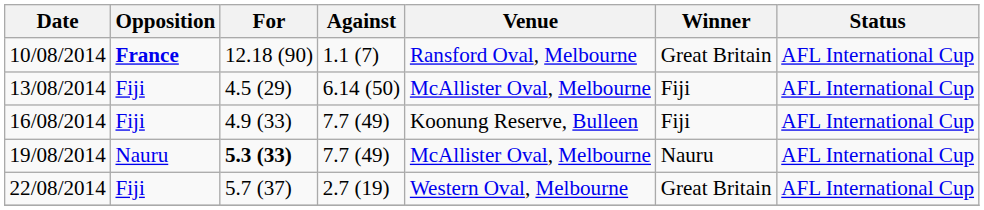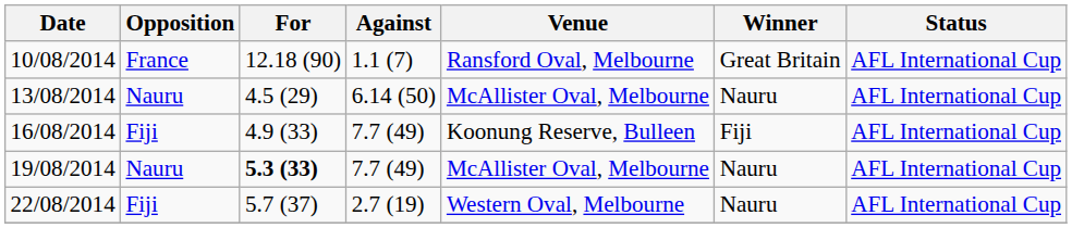 <table class="wikitable sortable">
 <tr>
 <th>Date</th>
 <th>Opposition</th>
 <th>For</th>
 <th>Against</th>
 <th>Venue</th>
 <th>Winner</th>
 <th>Status</th>
 </tr>
 <tr>
 <td>10/08/2014</td>
-<td><strong><a href='#'>France</a> </strong></td>
+<td><a href='#'>France</a> </td>
 <td>12.18 (90)</td>
 <td>1.1 (7)</td>
 <td><a href='#'>Ransford Oval</a>, <a href='#'>Melbourne</a></td>
 <td>Great Britain</td>
 <td><a href='#'>AFL International Cup</a></td>
 </tr>
 <tr>
 <td>13/08/2014</td>
-<td><a href='#'>Fiji</a> </td>
+<td><a href='#'>Nauru</a> </td>
 <td>4.5 (29)</td>
 <td>6.14 (50)</td>
 <td><a href='#'>McAllister Oval</a>, <a href='#'>Melbourne</a></td>
-<td>Fiji</td>
+<td>Nauru</td>
 <td><a href='#'>AFL International Cup</a></td>
 </tr>
 <tr>
 <td>16/08/2014</td>
 <td><a href='#'>Fiji</a> </td>
 <td>4.9 (33)</td>
 <td>7.7 (49)</td>
 <td>Koonung Reserve, <a href='#'>Bulleen</a></td>
 <td>Fiji</td>
 <td><a href='#'>AFL International Cup</a></td>
 </tr>
 <tr>
 <td>19/08/2014</td>
 <td><a href='#'>Nauru</a> </td>
 <td><strong>5.3 (33)</strong></td>
 <td>7.7 (49)</td>
 <td><a href='#'>McAllister Oval</a>, <a href='#'>Melbourne</a></td>
 <td>Nauru</td>
 <td><a href='#'>AFL International Cup</a></td>
 </tr>
 <tr>
 <td>22/08/2014</td>
 <td><a href='#'>Fiji</a> </td>
 <td>5.7 (37)</td>
 <td>2.7 (19)</td>
 <td><a href='#'>Western Oval</a>, <a href='#'>Melbourne</a></td>
-<td>Great Britain</td>
+<td>Nauru</td>
 <td><a href='#'>AFL International Cup</a></td>
 </tr>
 <tr>
 </tr>
 </table>
